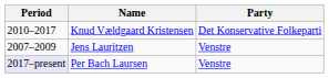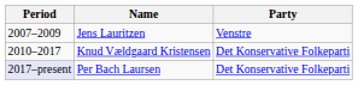 <table class="wikitable">
 <tr>
 <th>Period</th>
 <th>Name</th>
 <th>Party</th>
 </tr>
 <tr>
+<td>2007–2009</td>
+<td><a href='#'>Jens Lauritzen</a></td>
+<td><a href='#'>Venstre</a></td>
+</tr>
+<tr>
 <td>2010–2017</td>
 <td><a href='#'>Knud Vældgaard Kristensen</a></td>
 <td><a href='#'>Det Konservative Folkeparti</a></td>
 </tr>
 <tr>
-<td>2007–2009</td>
-<td><a href='#'>Jens Lauritzen</a></td>
-<td><a href='#'>Venstre</a></td>
-</tr>
-<tr>
 <td style="background: lavender;">2017–present</td>
 <td><a href='#'>Per Bach Laursen</a></td>
-<td><a href='#'>Venstre</a></td>
+<td><a href='#'>Det Konservative Folkeparti</a></td>
 </tr>
 </table>
